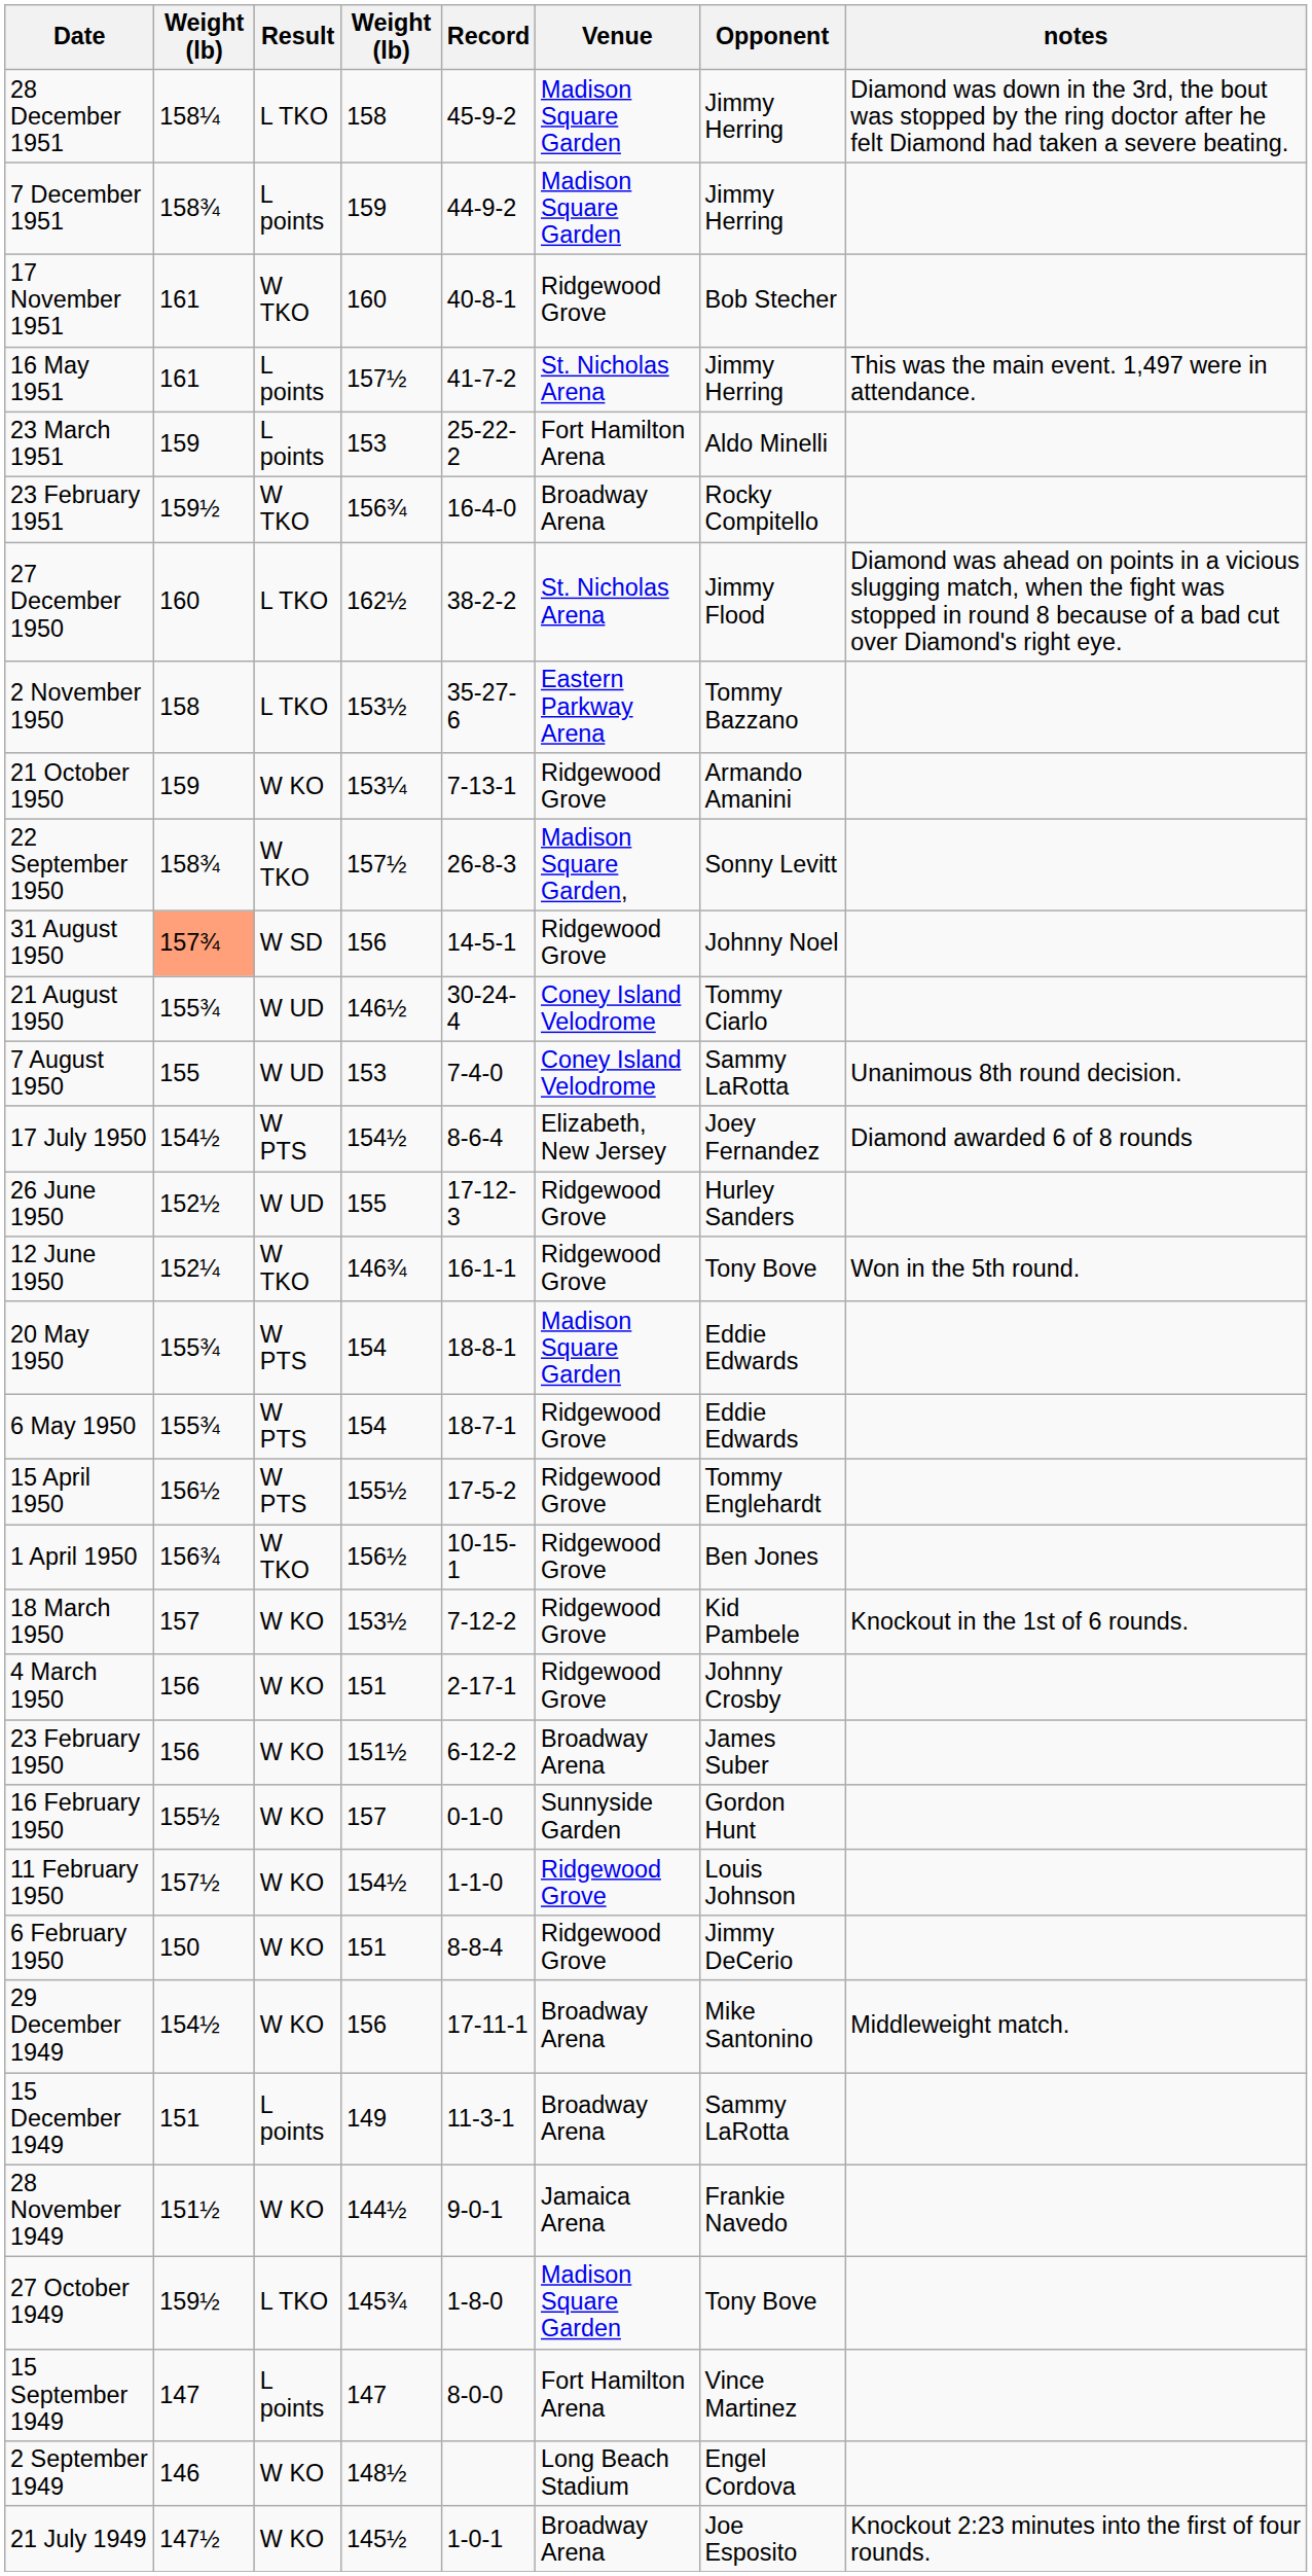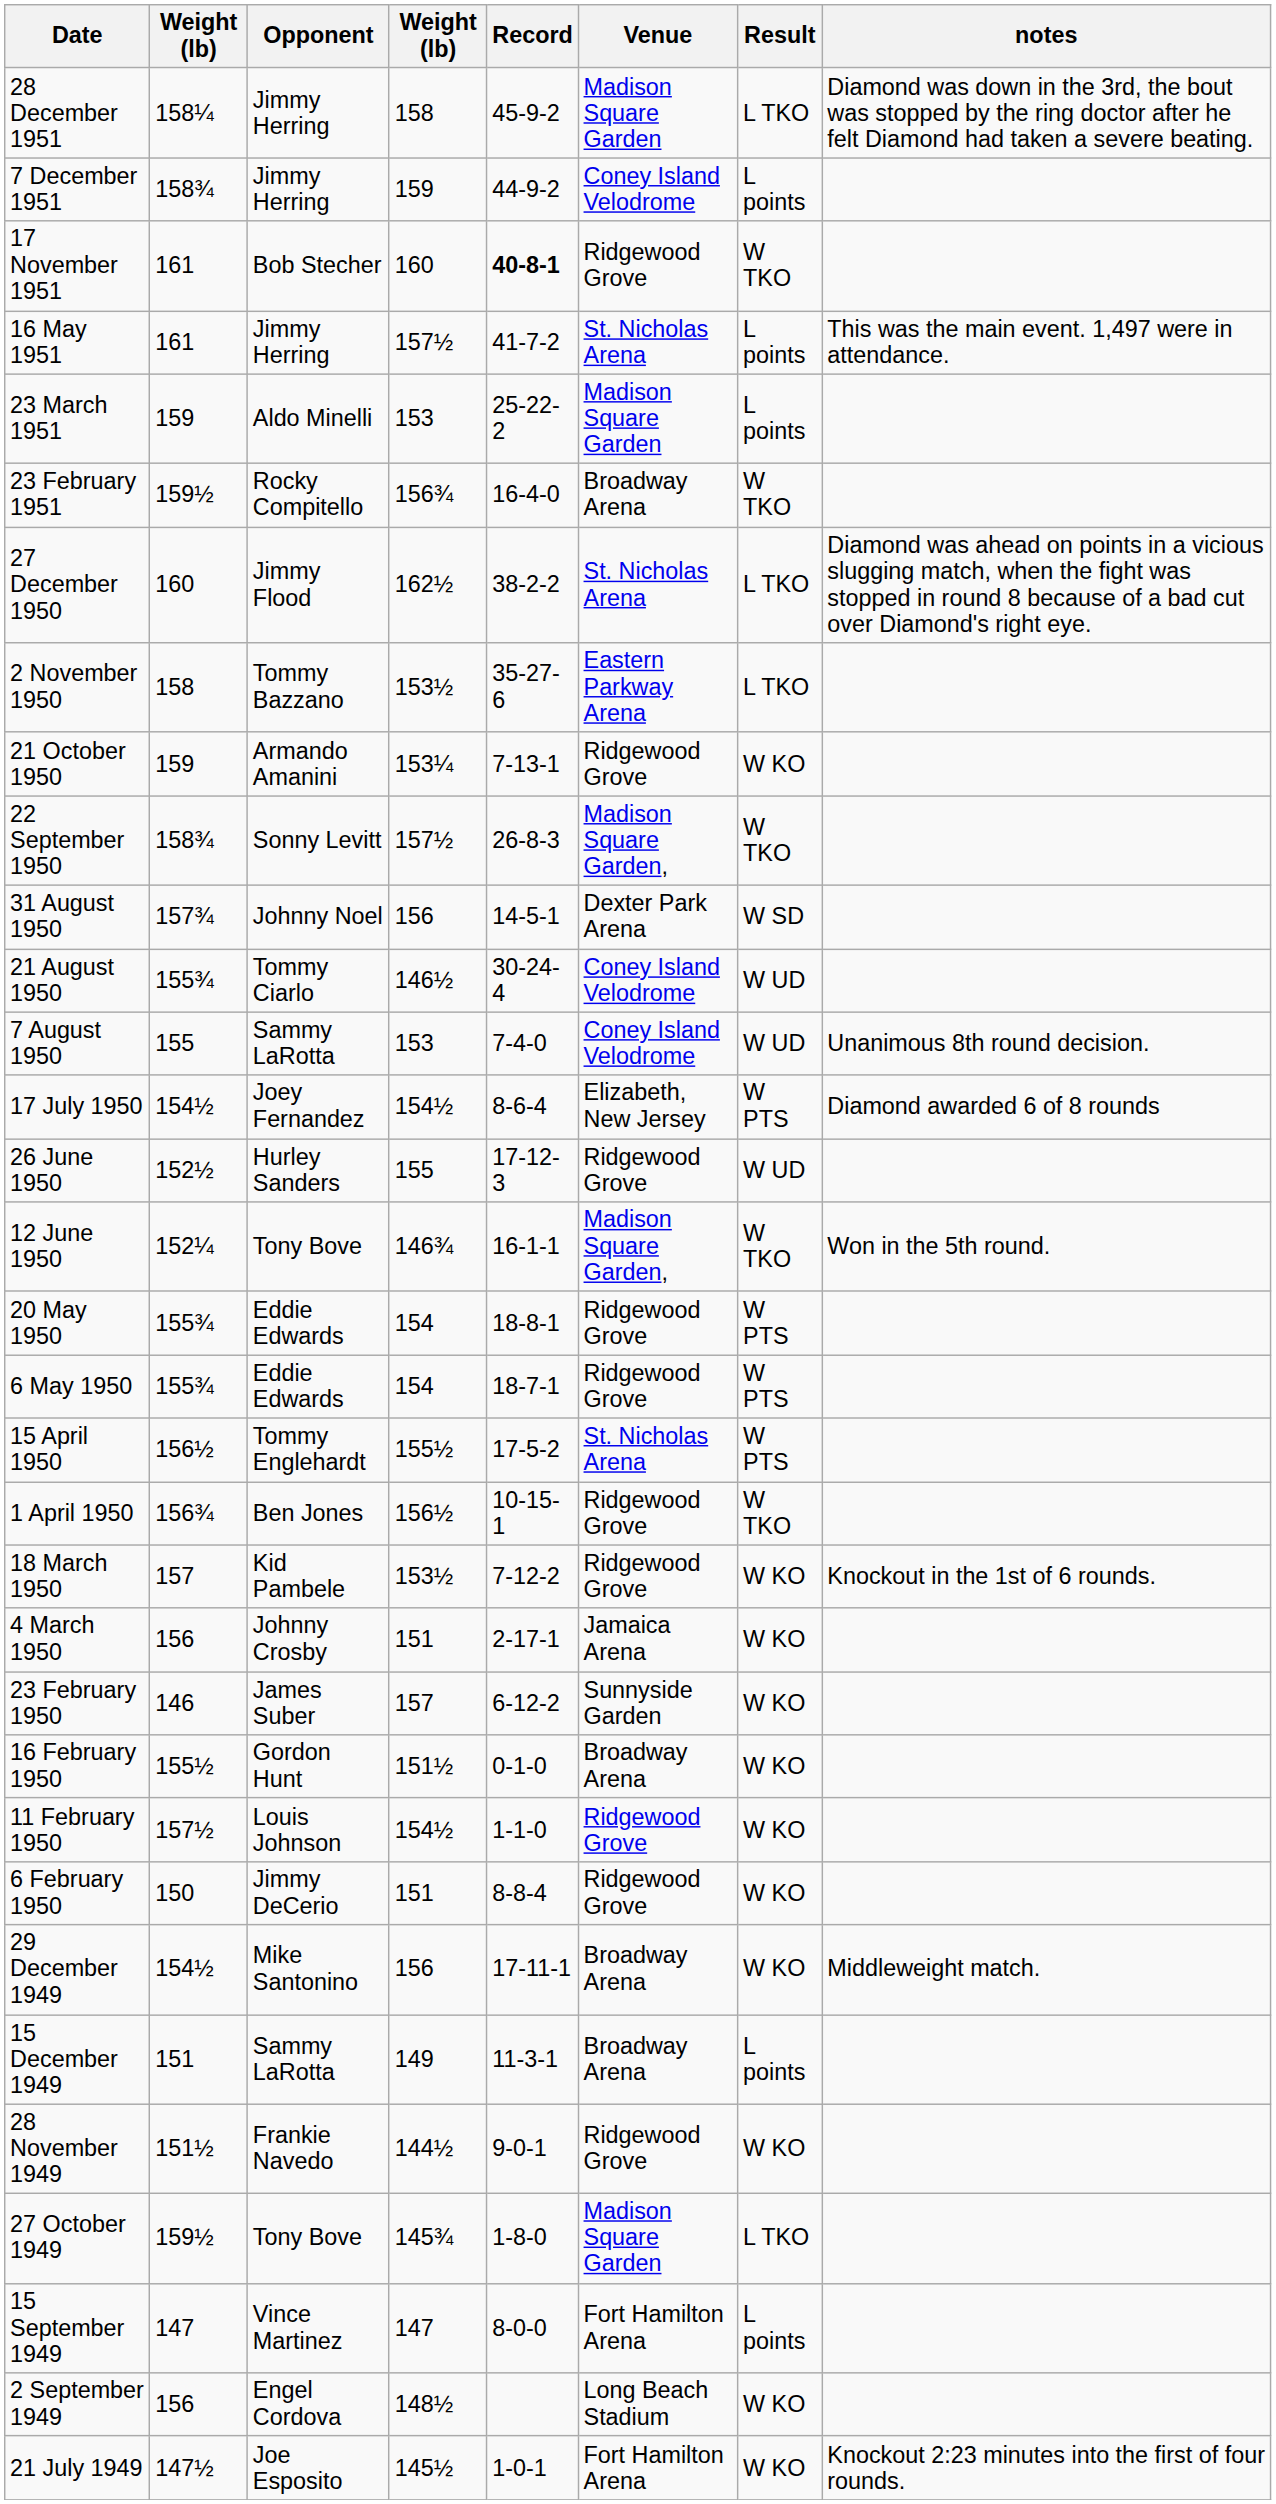 <table class="wikitable">
 <tr>
 <th>Date</th>
 <th>Weight (lb)</th>
-<th>Result</th>
+<th>Opponent</th>
 <th>Weight (lb)</th>
 <th>Record</th>
 <th>Venue</th>
-<th>Opponent</th>
+<th>Result</th>
 <th>notes</th>
 </tr>
 <tr>
 <td>28 December 1951</td>
 <td>158¼</td>
-<td>L TKO</td>
+<td>Jimmy Herring</td>
 <td>158</td>
 <td>45-9-2</td>
 <td><a href='#'>Madison Square Garden</a></td>
-<td>Jimmy Herring</td>
+<td>L TKO</td>
 <td>Diamond was down in the 3rd, the bout was stopped by the ring doctor after he felt Diamond had taken a severe beating.</td>
 </tr>
 <tr>
 <td>7 December 1951</td>
 <td>158¾</td>
-<td>L points</td>
+<td>Jimmy Herring</td>
 <td>159</td>
 <td>44-9-2</td>
-<td><a href='#'>Madison Square Garden</a></td>
-<td>Jimmy Herring</td>
+<td><a href='#'>Coney Island Velodrome</a></td>
+<td>L points</td>
 <td></td>
 </tr>
 <tr>
 <td>17 November 1951</td>
 <td>161</td>
+<td>Bob Stecher</td>
+<td>160</td>
+<td><strong>40-8-1</strong></td>
+<td>Ridgewood Grove</td>
 <td>W TKO</td>
-<td>160</td>
-<td>40-8-1</td>
-<td>Ridgewood Grove</td>
-<td>Bob Stecher</td>
 <td></td>
 </tr>
 <tr>
 <td>16 May 1951</td>
 <td>161</td>
-<td>L points</td>
+<td>Jimmy Herring</td>
 <td>157½</td>
 <td>41-7-2</td>
 <td><a href='#'>St. Nicholas Arena</a></td>
-<td>Jimmy Herring</td>
+<td>L points</td>
 <td>This was the main event. 1,497 were in attendance.</td>
 </tr>
 <tr>
 <td>23 March 1951</td>
 <td>159</td>
-<td>L points</td>
+<td>Aldo Minelli</td>
 <td>153</td>
 <td>25-22-2</td>
-<td>Fort Hamilton Arena</td>
-<td>Aldo Minelli</td>
+<td><a href='#'>Madison Square Garden</a></td>
+<td>L points</td>
 <td></td>
 </tr>
 <tr>
 <td>23 February 1951</td>
 <td>159½</td>
-<td>W TKO</td>
+<td>Rocky Compitello</td>
 <td>156¾</td>
 <td>16-4-0</td>
 <td>Broadway Arena</td>
-<td>Rocky Compitello</td>
+<td>W TKO</td>
 <td></td>
 </tr>
 <tr>
 <td>27 December 1950</td>
 <td>160</td>
-<td>L TKO</td>
+<td>Jimmy Flood</td>
 <td>162½</td>
 <td>38-2-2</td>
 <td><a href='#'>St. Nicholas Arena</a></td>
-<td>Jimmy Flood</td>
+<td>L TKO</td>
 <td>Diamond was ahead on points in a vicious slugging match, when the fight was stopped in round 8 because of a bad cut over Diamond's right eye.</td>
 </tr>
 <tr>
 <td>2 November 1950</td>
 <td>158</td>
-<td>L TKO</td>
+<td>Tommy Bazzano</td>
 <td>153½</td>
 <td>35-27-6</td>
 <td><a href='#'>Eastern Parkway Arena</a></td>
-<td>Tommy Bazzano</td>
+<td>L TKO</td>
 <td></td>
 </tr>
 <tr>
 <td>21 October 1950</td>
 <td>159</td>
-<td>W KO</td>
+<td>Armando Amanini</td>
 <td>153¼</td>
 <td>7-13-1</td>
 <td>Ridgewood Grove</td>
-<td>Armando Amanini</td>
+<td>W KO</td>
 <td></td>
 </tr>
 <tr>
 <td>22 September 1950</td>
 <td>158¾</td>
-<td>W TKO</td>
+<td>Sonny Levitt</td>
 <td>157½</td>
 <td>26-8-3</td>
 <td><a href='#'>Madison Square Garden</a>,</td>
-<td>Sonny Levitt</td>
+<td>W TKO</td>
 <td></td>
 </tr>
 <tr>
 <td>31 August 1950</td>
-<td style="background: lightsalmon;">157¾</td>
-<td>W SD</td>
+<td>157¾</td>
+<td>Johnny Noel</td>
 <td>156</td>
 <td>14-5-1</td>
-<td>Ridgewood Grove</td>
-<td>Johnny Noel</td>
+<td>Dexter Park Arena</td>
+<td>W SD</td>
 <td></td>
 </tr>
 <tr>
 <td>21 August 1950</td>
 <td>155¾</td>
-<td>W UD</td>
+<td>Tommy Ciarlo</td>
 <td>146½</td>
 <td>30-24-4</td>
 <td><a href='#'>Coney Island Velodrome</a></td>
-<td>Tommy Ciarlo</td>
+<td>W UD</td>
 <td></td>
 </tr>
 <tr>
 <td>7 August 1950</td>
 <td>155</td>
-<td>W UD</td>
+<td>Sammy LaRotta</td>
 <td>153</td>
 <td>7-4-0</td>
 <td><a href='#'>Coney Island Velodrome</a></td>
-<td>Sammy LaRotta</td>
+<td>W UD</td>
 <td>Unanimous 8th round decision.</td>
 </tr>
 <tr>
 <td>17 July 1950</td>
 <td>154½</td>
-<td>W PTS</td>
+<td>Joey Fernandez</td>
 <td>154½</td>
 <td>8-6-4</td>
 <td>Elizabeth, New Jersey</td>
-<td>Joey Fernandez</td>
+<td>W PTS</td>
 <td>Diamond awarded 6 of 8 rounds</td>
 </tr>
 <tr>
 <td>26 June 1950</td>
 <td>152½</td>
-<td>W UD</td>
+<td>Hurley Sanders</td>
 <td>155</td>
 <td>17-12-3</td>
 <td>Ridgewood Grove</td>
-<td>Hurley Sanders</td>
+<td>W UD</td>
 <td></td>
 </tr>
 <tr>
 <td>12 June 1950</td>
 <td>152¼</td>
-<td>W TKO</td>
+<td>Tony Bove</td>
 <td>146¾</td>
 <td>16-1-1</td>
-<td>Ridgewood Grove</td>
-<td>Tony Bove</td>
+<td><a href='#'>Madison Square Garden</a>,</td>
+<td>W TKO</td>
 <td>Won in the 5th round.</td>
 </tr>
 <tr>
 <td>20 May 1950</td>
 <td>155¾</td>
-<td>W PTS</td>
+<td>Eddie Edwards</td>
 <td>154</td>
 <td>18-8-1</td>
-<td><a href='#'>Madison Square Garden</a></td>
-<td>Eddie Edwards</td>
+<td>Ridgewood Grove</td>
+<td>W PTS</td>
 <td></td>
 </tr>
 <tr>
 <td>6 May 1950</td>
 <td>155¾</td>
-<td>W PTS</td>
+<td>Eddie Edwards</td>
 <td>154</td>
 <td>18-7-1</td>
 <td>Ridgewood Grove</td>
-<td>Eddie Edwards</td>
+<td>W PTS</td>
 <td></td>
 </tr>
 <tr>
 <td>15 April 1950</td>
 <td>156½</td>
-<td>W PTS</td>
+<td>Tommy Englehardt</td>
 <td>155½</td>
 <td>17-5-2</td>
-<td>Ridgewood Grove</td>
-<td>Tommy Englehardt</td>
+<td><a href='#'>St. Nicholas Arena</a></td>
+<td>W PTS</td>
 <td></td>
 </tr>
 <tr>
 <td>1 April 1950</td>
 <td>156¾</td>
-<td>W TKO</td>
+<td>Ben Jones</td>
 <td>156½</td>
 <td>10-15-1</td>
 <td>Ridgewood Grove</td>
-<td>Ben Jones</td>
+<td>W TKO</td>
 <td></td>
 </tr>
 <tr>
 <td>18 March 1950</td>
 <td>157</td>
-<td>W KO</td>
+<td>Kid Pambele</td>
 <td>153½</td>
 <td>7-12-2</td>
 <td>Ridgewood Grove</td>
-<td>Kid Pambele</td>
+<td>W KO</td>
 <td>Knockout in the 1st of 6 rounds.</td>
 </tr>
 <tr>
 <td>4 March 1950</td>
 <td>156</td>
-<td>W KO</td>
+<td>Johnny Crosby</td>
 <td>151</td>
 <td>2-17-1</td>
-<td>Ridgewood Grove</td>
-<td>Johnny Crosby</td>
+<td>Jamaica Arena</td>
+<td>W KO</td>
 <td></td>
 </tr>
 <tr>
 <td>23 February 1950</td>
-<td>156</td>
+<td>146</td>
+<td>James Suber</td>
+<td>157</td>
+<td>6-12-2</td>
+<td>Sunnyside Garden</td>
 <td>W KO</td>
-<td>151½</td>
-<td>6-12-2</td>
-<td>Broadway Arena</td>
-<td>James Suber</td>
 <td></td>
 </tr>
 <tr>
 <td>16 February 1950</td>
 <td>155½</td>
+<td>Gordon Hunt</td>
+<td>151½</td>
+<td>0-1-0</td>
+<td>Broadway Arena</td>
 <td>W KO</td>
-<td>157</td>
-<td>0-1-0</td>
-<td>Sunnyside Garden</td>
-<td>Gordon Hunt</td>
 <td></td>
 </tr>
 <tr>
 <td>11 February 1950</td>
 <td>157½</td>
-<td>W KO</td>
+<td>Louis Johnson</td>
 <td>154½</td>
 <td>1-1-0</td>
 <td><a href='#'>Ridgewood Grove</a></td>
-<td>Louis Johnson</td>
+<td>W KO</td>
 <td></td>
 </tr>
 <tr>
 <td>6 February 1950</td>
 <td>150</td>
-<td>W KO</td>
+<td>Jimmy DeCerio</td>
 <td>151</td>
 <td>8-8-4</td>
 <td>Ridgewood Grove</td>
-<td>Jimmy DeCerio</td>
+<td>W KO</td>
 <td></td>
 </tr>
 <tr>
 <td>29 December 1949</td>
 <td>154½</td>
-<td>W KO</td>
+<td>Mike Santonino</td>
 <td>156</td>
 <td>17-11-1</td>
 <td>Broadway Arena</td>
-<td>Mike Santonino</td>
+<td>W KO</td>
 <td>Middleweight match.</td>
 </tr>
 <tr>
 <td>15 December 1949</td>
 <td>151</td>
-<td>L points</td>
+<td>Sammy LaRotta</td>
 <td>149</td>
 <td>11-3-1</td>
 <td>Broadway Arena</td>
-<td>Sammy LaRotta</td>
+<td>L points</td>
 <td></td>
 </tr>
 <tr>
 <td>28 November 1949</td>
 <td>151½</td>
-<td>W KO</td>
+<td>Frankie Navedo</td>
 <td>144½</td>
 <td>9-0-1</td>
-<td>Jamaica Arena</td>
-<td>Frankie Navedo</td>
+<td>Ridgewood Grove</td>
+<td>W KO</td>
 <td></td>
 </tr>
 <tr>
 <td>27 October 1949</td>
 <td>159½</td>
-<td>L TKO</td>
+<td>Tony Bove</td>
 <td>145¾</td>
 <td>1-8-0</td>
 <td><a href='#'>Madison Square Garden</a></td>
-<td>Tony Bove</td>
+<td>L TKO</td>
 <td></td>
 </tr>
 <tr>
 <td>15 September 1949</td>
 <td>147</td>
-<td>L points</td>
+<td>Vince Martinez</td>
 <td>147</td>
 <td>8-0-0</td>
 <td>Fort Hamilton Arena</td>
-<td>Vince Martinez</td>
+<td>L points</td>
 <td></td>
 </tr>
 <tr>
 <td>2 September 1949</td>
-<td>146</td>
-<td>W KO</td>
+<td>156</td>
+<td>Engel Cordova</td>
 <td>148½</td>
 <td></td>
 <td>Long Beach Stadium</td>
-<td>Engel Cordova</td>
+<td>W KO</td>
 <td></td>
 </tr>
 <tr>
 <td>21 July 1949</td>
 <td>147½</td>
-<td>W KO</td>
+<td>Joe Esposito</td>
 <td>145½</td>
 <td>1-0-1</td>
-<td>Broadway Arena</td>
-<td>Joe Esposito</td>
+<td>Fort Hamilton Arena</td>
+<td>W KO</td>
 <td>Knockout 2:23 minutes into the first of four rounds.</td>
 </tr>
 </table>
